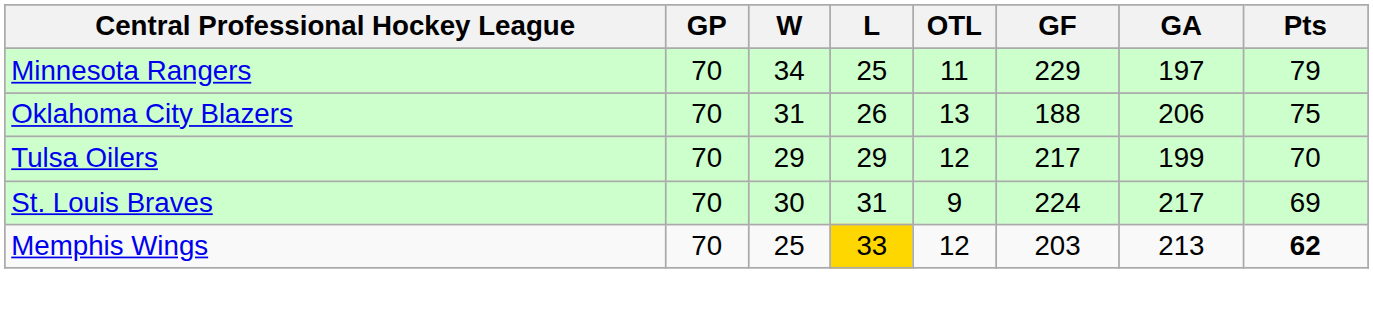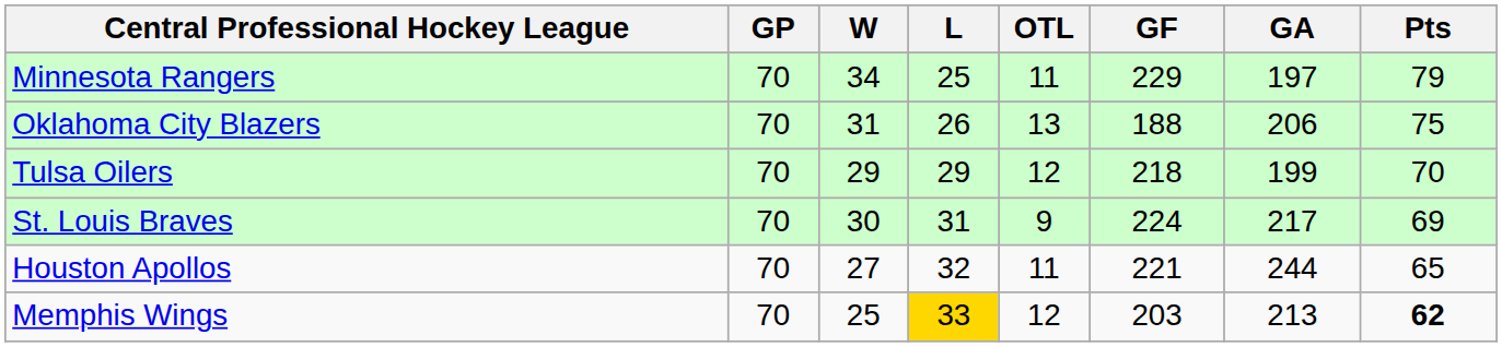 <table class="wikitable">
 <tr>
 <th width="40%" bgcolor="#e0e0e0">Central Professional Hockey League</th>
 <th width="5%" bgcolor="#e0e0e0">GP</th>
 <th width="5%" bgcolor="#e0e0e0">W</th>
 <th width="5%" bgcolor="#e0e0e0">L</th>
 <th width="5%" bgcolor="#e0e0e0">OTL</th>
 <th width="7.5%" bgcolor="#e0e0e0">GF</th>
 <th width="7.5%" bgcolor="#e0e0e0">GA</th>
 <th width="7.5%" bgcolor="#e0e0e0">Pts</th>
 </tr>
 <tr align="center" bgcolor="#CCFFCC">
 <td align="left"><a href='#'>Minnesota Rangers</a></td>
 <td>70</td>
 <td>34</td>
 <td>25</td>
 <td>11</td>
 <td>229</td>
 <td>197</td>
 <td>79</td>
 </tr>
 <tr align="center" bgcolor="#CCFFCC">
 <td align="left"><a href='#'>Oklahoma City Blazers</a></td>
 <td>70</td>
 <td>31</td>
 <td>26</td>
 <td>13</td>
 <td>188</td>
 <td>206</td>
 <td>75</td>
 </tr>
 <tr align="center" bgcolor="#CCFFCC">
 <td align="left"><a href='#'>Tulsa Oilers</a></td>
 <td>70</td>
 <td>29</td>
 <td>29</td>
 <td>12</td>
-<td>217</td>
+<td>218</td>
 <td>199</td>
 <td>70</td>
 </tr>
 <tr align="center" bgcolor="#CCFFCC">
 <td align="left"><a href='#'>St. Louis Braves</a></td>
 <td>70</td>
 <td>30</td>
 <td>31</td>
 <td>9</td>
 <td>224</td>
 <td>217</td>
 <td>69</td>
 </tr>
 <tr align="center">
+<td align="left"><a href='#'>Houston Apollos</a></td>
+<td>70</td>
+<td>27</td>
+<td>32</td>
+<td>11</td>
+<td>221</td>
+<td>244</td>
+<td>65</td>
+</tr>
+<tr align="center">
 <td align="left"><a href='#'>Memphis Wings</a></td>
 <td>70</td>
 <td>25</td>
 <td style="background: gold;">33</td>
 <td>12</td>
 <td>203</td>
 <td>213</td>
 <td><strong>62</strong></td>
 </tr>
 </table>
